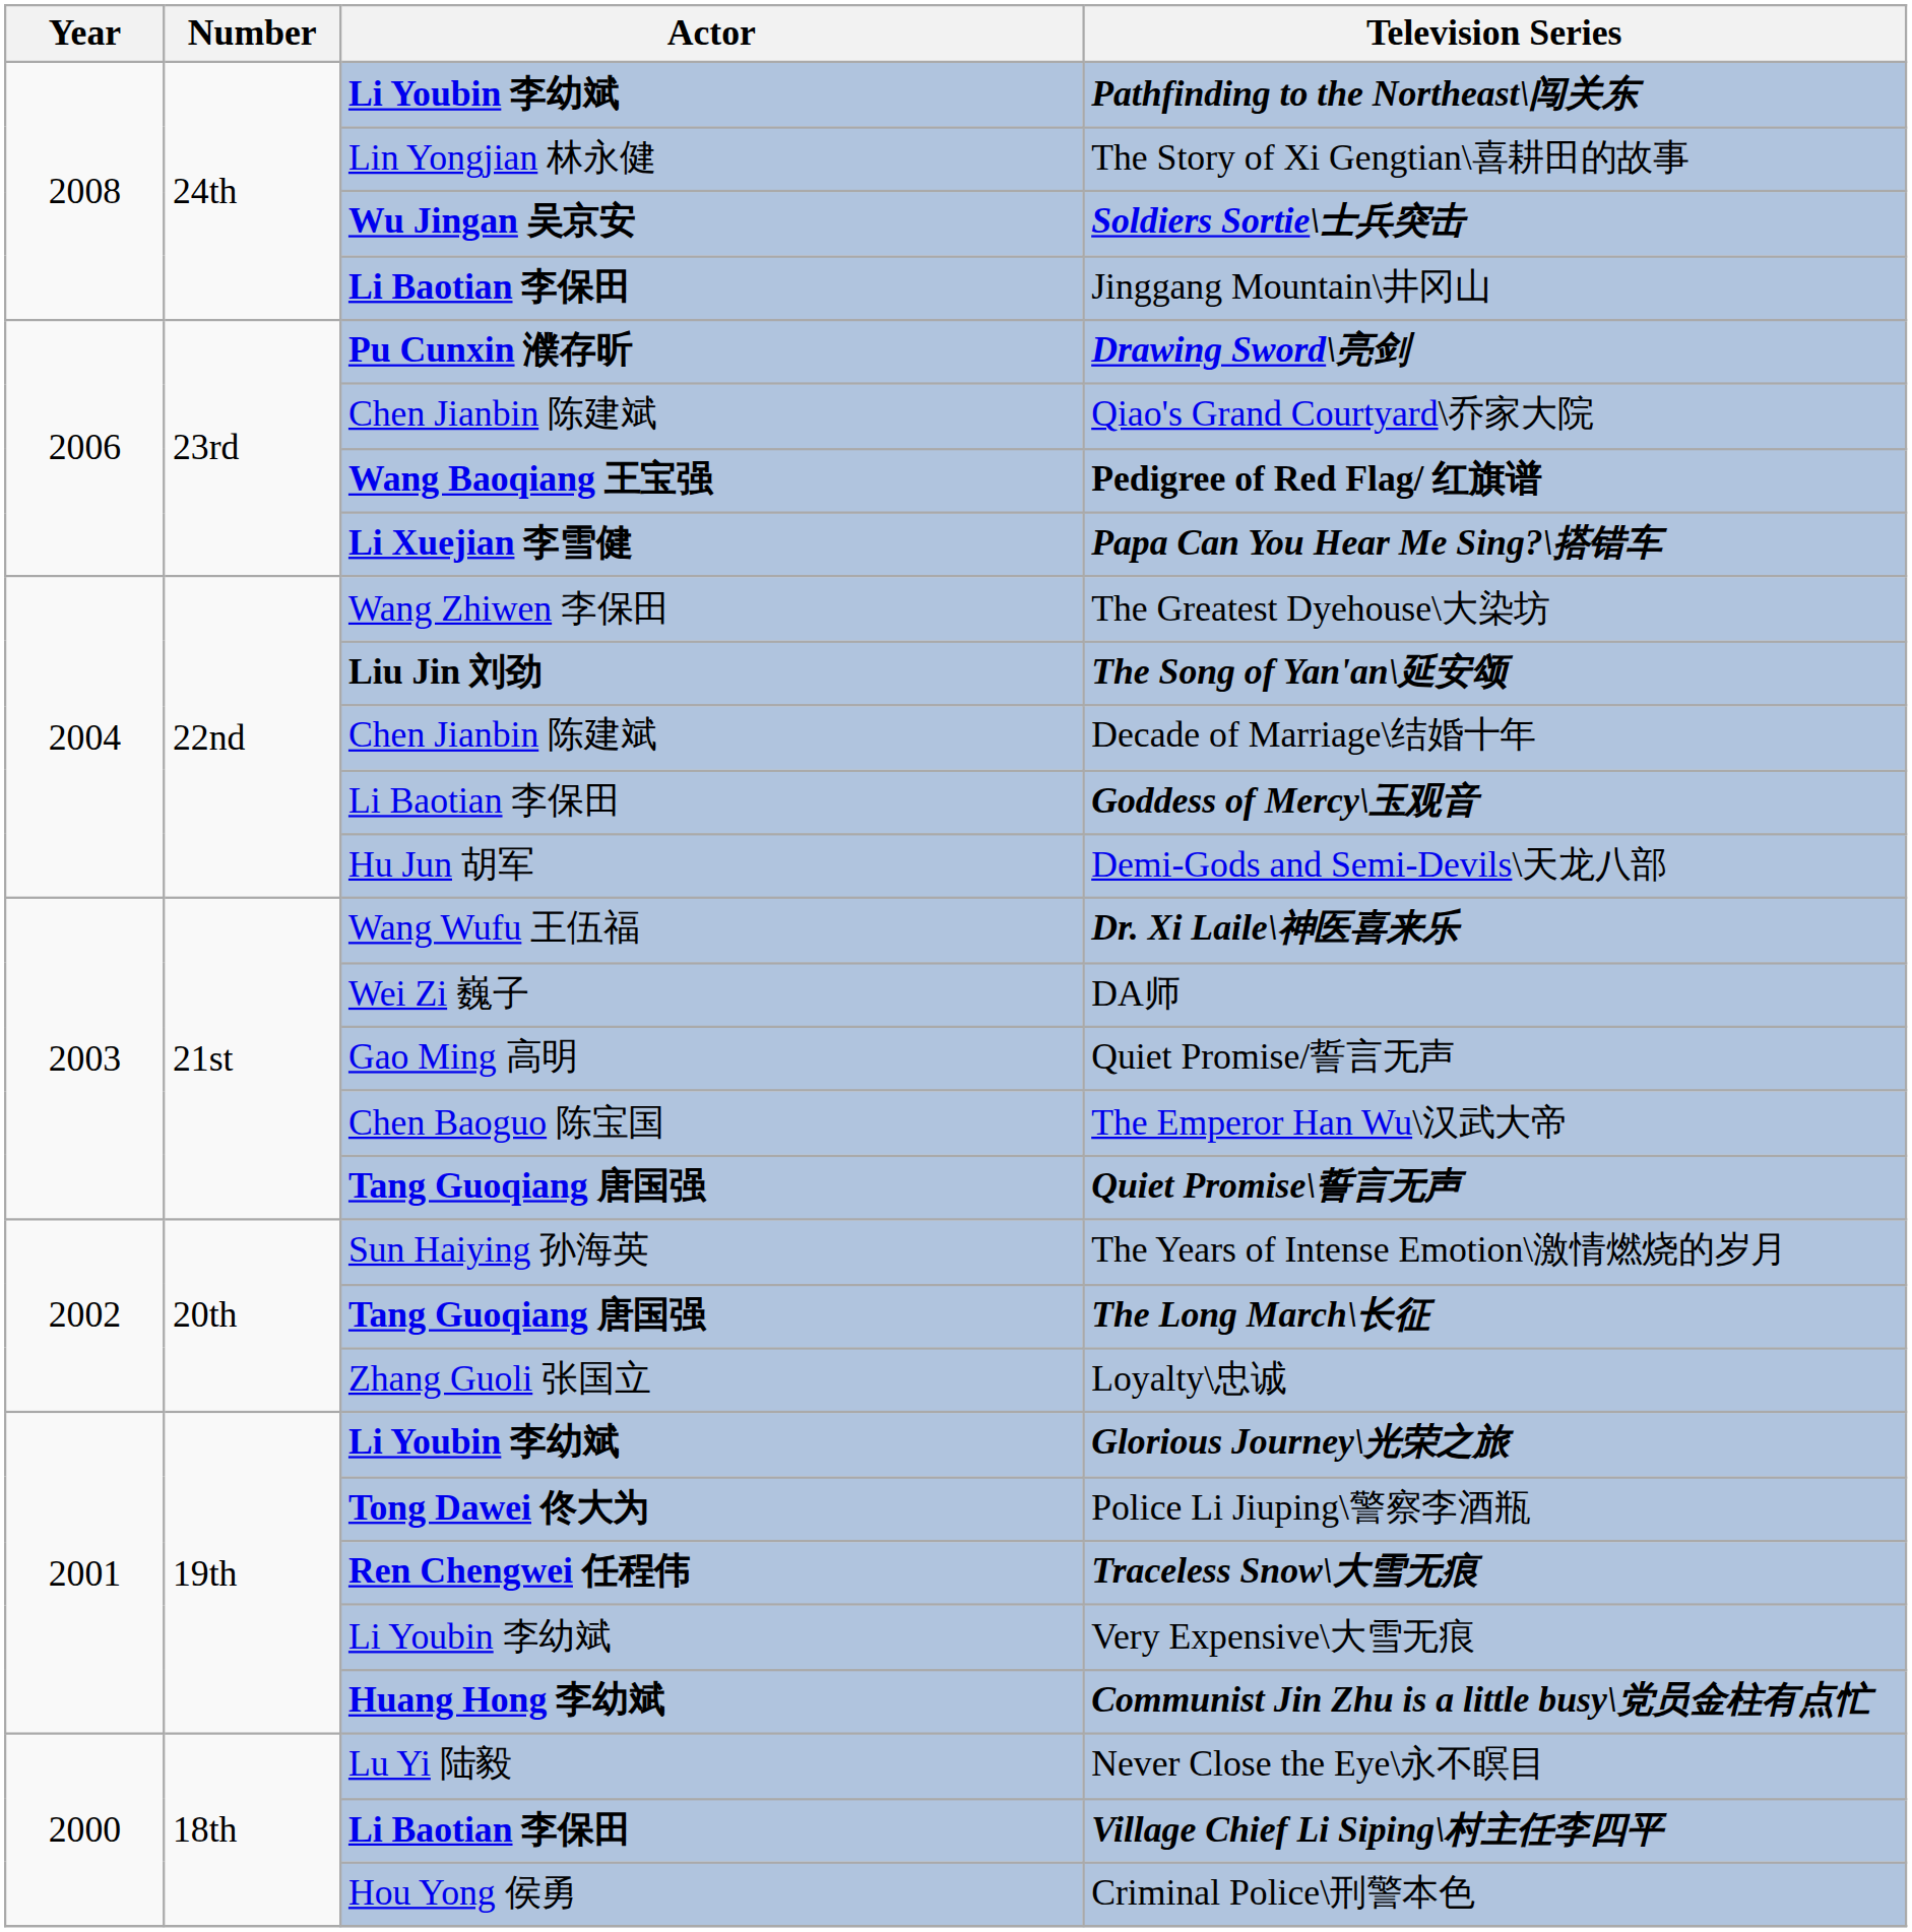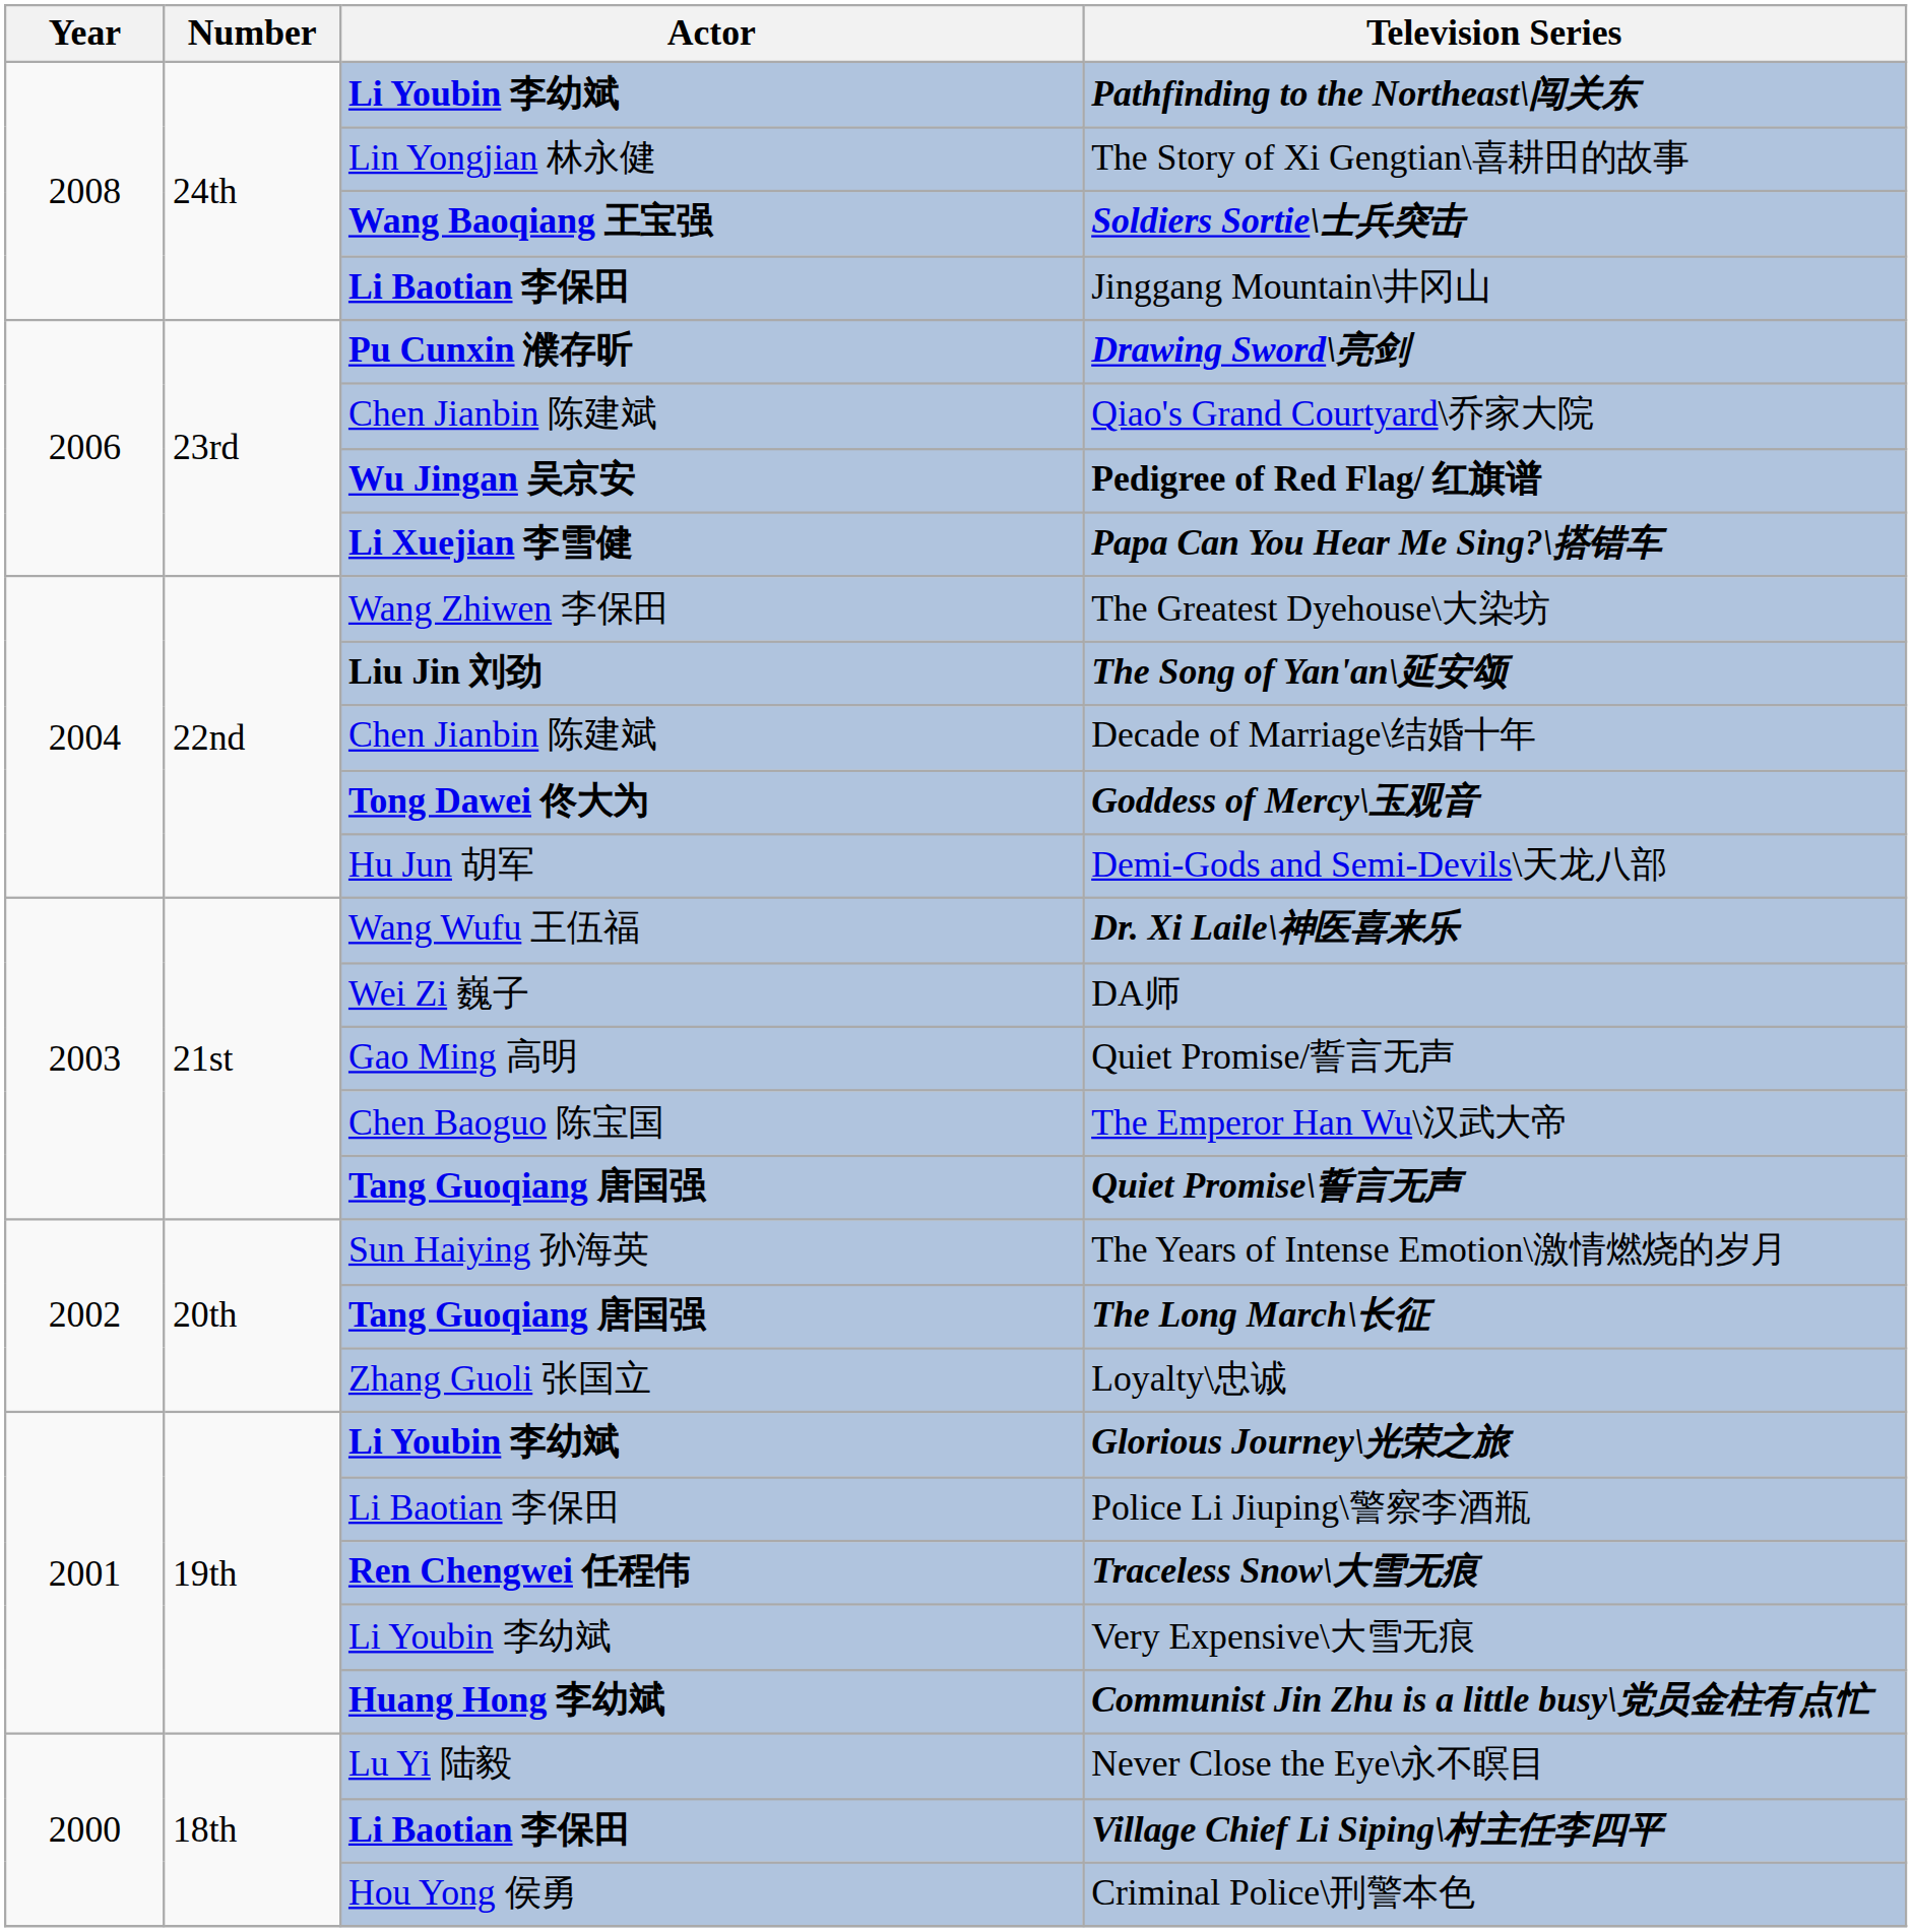 <table class="wikitable" width="95%" align="center">
 <tr>
 <th width="6%">Year</th>
 <th width="4%">Number</th>
 <th width="28%">Actor</th>
 <th width="31%">Television Series</th>
 </tr>
 <tr>
 <td rowspan="4" style="text-align:center;">2008</td>
 <td rowspan="4">24th</td>
 <td style="background:#B0C4DE;"><strong><a href='#'>Li Youbin</a> 李幼斌</strong></td>
 <td style="background:#B0C4DE;"><strong><em>Pathfinding to the Northeast<em>\闯关东<strong></td>
 </tr>
 <tr>
 <td style="background:#B0C4DE;"></strong> <a href='#'>Lin Yongjian</a> 林永健<strong></td>
 <td style="background:#B0C4DE;"></em></strong>The Story of Xi Gengtian</em>\喜耕田的故事</strong></td>
 </tr>
 <tr>
-<td style="background:#B0C4DE;"><strong> <a href='#'>Wu Jingan</a> 吴京安</strong></td>
+<td style="background:#B0C4DE;"><strong> <a href='#'>Wang Baoqiang</a> 王宝强</strong></td>
 <td style="background:#B0C4DE;"><strong><em><a href='#'>Soldiers Sortie</a><em>\士兵突击<strong></td>
 </tr>
 <tr>
 <td style="background:#B0C4DE;"><strong><a href='#'>Li Baotian</a> 李保田</strong></td>
 <td style="background:#B0C4DE;"></em></strong>Jinggang Mountain</em>\井冈山</strong></td>
 </tr>
 <tr>
 <td rowspan="4" style="text-align:center;">2006</td>
 <td rowspan="4">23rd</td>
 <td style="background:#B0C4DE;"><strong><a href='#'>Pu Cunxin</a> 濮存昕</strong></td>
 <td style="background:#B0C4DE;"><strong><em><a href='#'>Drawing Sword</a><em>\亮剑<strong></td>
 </tr>
 <tr>
 <td style="background:#B0C4DE;"></strong> <a href='#'>Chen Jianbin</a> 陈建斌<strong></td>
 <td style="background:#B0C4DE;"></em></strong><a href='#'>Qiao's Grand Courtyard</a></em>\乔家大院</strong></td>
 </tr>
 <tr>
-<td style="background:#B0C4DE;"><strong> <a href='#'>Wang Baoqiang</a> 王宝强</strong></td>
+<td style="background:#B0C4DE;"><strong> <a href='#'>Wu Jingan</a> 吴京安</strong></td>
 <td style="background:#B0C4DE;"><strong>Pedigree of Red Flag/ 红旗谱</strong></td>
 </tr>
 <tr>
 <td style="background:#B0C4DE;"><strong> <a href='#'>Li Xuejian</a> 李雪健</strong></td>
 <td style="background:#B0C4DE;"><strong><em>Papa Can You Hear Me Sing?<em>\搭错车<strong></td>
 </tr>
 <tr>
 <td rowspan="5" style="text-align:center;">2004</td>
 <td rowspan="5">22nd</td>
 <td style="background:#B0C4DE;"></strong><a href='#'>Wang Zhiwen</a> 李保田<strong></td>
 <td style="background:#B0C4DE;"></em></strong>The Greatest Dyehouse</em>\大染坊</strong></td>
 </tr>
 <tr>
 <td style="background:#B0C4DE;"><strong>Liu Jin 刘劲</strong></td>
 <td style="background:#B0C4DE;"><strong><em>The Song of Yan'an<em>\延安颂<strong></td>
 </tr>
 <tr>
 <td style="background:#B0C4DE;"></strong><a href='#'>Chen Jianbin</a> 陈建斌<strong></td>
 <td style="background:#B0C4DE;"></em></strong>Decade of Marriage</em>\结婚十年</strong></td>
 </tr>
 <tr>
-<td style="background:#B0C4DE;"></strong><a href='#'>Li Baotian</a> 李保田<strong></td>
+<td style="background:#B0C4DE;"><strong> <a href='#'>Tong Dawei</a> 佟大为</strong></td>
 <td style="background:#B0C4DE;"><strong><em>Goddess of Mercy<em>\玉观音<strong></td>
 </tr>
 <tr>
 <td style="background:#B0C4DE;"></strong><a href='#'>Hu Jun</a> 胡军<strong></td>
 <td style="background:#B0C4DE;"></em></strong><a href='#'>Demi-Gods and Semi-Devils</a></em>\天龙八部</strong></td>
 </tr>
 <tr>
 <td rowspan="5" style="text-align:center;">2003</td>
 <td rowspan="5">21st</td>
 <td style="background:#B0C4DE;"></strong><a href='#'>Wang Wufu</a> 王伍福<strong></td>
 <td style="background:#B0C4DE;"><strong><em>Dr. Xi Laile<em>\神医喜来乐<strong></td>
 </tr>
 <tr>
 <td style="background:#B0C4DE;"></strong> <a href='#'>Wei Zi</a> 巍子<strong></td>
 <td style="background:#B0C4DE;"></strong> DA师<strong></td>
 </tr>
 <tr>
 <td style="background:#B0C4DE;"></strong><a href='#'>Gao Ming</a> 高明<strong></td>
 <td style="background:#B0C4DE;"></strong>Quiet Promise/誓言无声<strong></td>
 </tr>
 <tr>
 <td style="background:#B0C4DE;"></strong> <a href='#'>Chen Baoguo</a> 陈宝国<strong></td>
 <td style="background:#B0C4DE;"></em></strong><a href='#'>The Emperor Han Wu</a></em>\汉武大帝</strong></td>
 </tr>
 <tr>
 <td style="background:#B0C4DE;"><strong><a href='#'>Tang Guoqiang</a> 唐国强</strong></td>
 <td style="background:#B0C4DE;"><strong><em>Quiet Promise<em>\誓言无声<strong></td>
 </tr>
 <tr>
 <td rowspan="3" style="text-align:center;">2002</td>
 <td rowspan="3">20th</td>
 <td style="background:#B0C4DE;"></strong><a href='#'>Sun Haiying</a> 孙海英<strong></td>
 <td style="background:#B0C4DE;"></em></strong>The Years of Intense Emotion</em>\激情燃烧的岁月	</strong></td>
 </tr>
 <tr>
 <td style="background:#B0C4DE;"><strong><a href='#'>Tang Guoqiang</a> 唐国强</strong></td>
 <td style="background:#B0C4DE;"><strong><em>The Long March<em>\长征<strong></td>
 </tr>
 <tr>
 <td style="background:#B0C4DE;"></strong><a href='#'>Zhang Guoli</a> 张国立<strong></td>
 <td style="background:#B0C4DE;"></em></strong>Loyalty</em>\忠诚</strong></td>
 </tr>
 <tr>
 <td rowspan="5" style="text-align:center;">2001</td>
 <td rowspan="5">19th</td>
 <td style="background:#B0C4DE;"><strong><a href='#'>Li Youbin</a> 李幼斌</strong></td>
 <td style="background:#B0C4DE;"><strong><em>Glorious Journey<em>\光荣之旅<strong></td>
 </tr>
 <tr>
-<td style="background:#B0C4DE;"><strong> <a href='#'>Tong Dawei</a> 佟大为</strong></td>
+<td style="background:#B0C4DE;"></strong><a href='#'>Li Baotian</a> 李保田<strong></td>
 <td style="background:#B0C4DE;"></em></strong>Police Li Jiuping</em>\警察李酒瓶</strong></td>
 </tr>
 <tr>
 <td style="background:#B0C4DE;"><strong><a href='#'>Ren Chengwei</a> 任程伟</strong></td>
 <td style="background:#B0C4DE;"><strong><em>Traceless Snow<em>\大雪无痕<strong></td>
 </tr>
 <tr>
 <td style="background:#B0C4DE;"></strong><a href='#'>Li Youbin</a> 李幼斌<strong></td>
 <td style="background:#B0C4DE;"></em></strong>Very Expensive</em>\大雪无痕</strong></td>
 </tr>
 <tr>
 <td style="background:#B0C4DE;"><strong><a href='#'>Huang Hong</a> 李幼斌</strong></td>
 <td style="background:#B0C4DE;"><strong><em>Communist Jin Zhu is a little busy<em>\党员金柱有点忙<strong></td>
 </tr>
 <tr>
 <td rowspan="3" style="text-align:center;">2000</td>
 <td rowspan="3">18th</td>
 <td style="background:#B0C4DE;"></strong><a href='#'>Lu Yi</a> 陆毅<strong></td>
 <td style="background:#B0C4DE;"></em></strong>Never Close the Eye</em>\永不瞑目</strong></td>
 </tr>
 <tr>
 <td style="background:#B0C4DE;"><strong><a href='#'>Li Baotian</a> 李保田</strong></td>
 <td style="background:#B0C4DE;"><strong><em>Village Chief Li Siping<em>\村主任李四平<strong></td>
 </tr>
 <tr>
 <td style="background:#B0C4DE;"></strong><a href='#'>Hou Yong</a> 侯勇<strong></td>
 <td style="background:#B0C4DE;"></em></strong>Criminal Police</em>\刑警本色</strong></td>
 </tr>
 <tr>
 </tr>
 </table>
